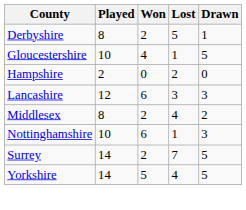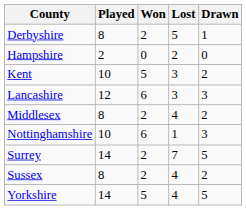 <table class="wikitable sortable">
 <tr>
 <th>County</th>
 <th>Played</th>
 <th>Won</th>
 <th>Lost</th>
 <th>Drawn</th>
 </tr>
 <tr>
 <td><a href='#'>Derbyshire</a></td>
 <td>8</td>
 <td>2</td>
 <td>5</td>
 <td>1</td>
 </tr>
 <tr>
-<td><a href='#'>Gloucestershire</a></td>
-<td>10</td>
-<td>4</td>
-<td>1</td>
-<td>5</td>
-</tr>
-<tr>
 <td><a href='#'>Hampshire</a></td>
 <td>2</td>
 <td>0</td>
 <td>2</td>
 <td>0</td>
+</tr>
+<tr>
+<td><a href='#'>Kent</a></td>
+<td>10</td>
+<td>5</td>
+<td>3</td>
+<td>2</td>
 </tr>
 <tr>
 <td><a href='#'>Lancashire</a></td>
 <td>12</td>
 <td>6</td>
 <td>3</td>
 <td>3</td>
 </tr>
 <tr>
 <td><a href='#'>Middlesex</a></td>
 <td>8</td>
 <td>2</td>
 <td>4</td>
 <td>2</td>
 </tr>
 <tr>
 <td><a href='#'>Nottinghamshire</a></td>
 <td>10</td>
 <td>6</td>
 <td>1</td>
 <td>3</td>
 </tr>
 <tr>
 <td><a href='#'>Surrey</a></td>
 <td>14</td>
 <td>2</td>
 <td>7</td>
 <td>5</td>
 </tr>
 <tr>
+<td><a href='#'>Sussex</a></td>
+<td>8</td>
+<td>2</td>
+<td>4</td>
+<td>2</td>
+</tr>
+<tr>
 <td><a href='#'>Yorkshire</a></td>
 <td>14</td>
 <td>5</td>
 <td>4</td>
 <td>5</td>
 </tr>
 </table>
